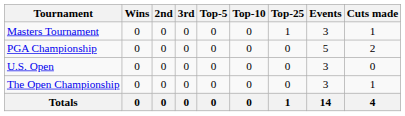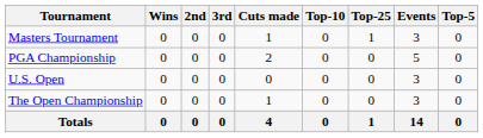 <table class=wikitable style=text-align:center>
 <tr>
 <th>Tournament</th>
 <th>Wins</th>
 <th>2nd</th>
 <th>3rd</th>
-<th>Top-5</th>
+<th>Cuts made</th>
 <th>Top-10</th>
 <th>Top-25</th>
 <th>Events</th>
-<th>Cuts made</th>
+<th>Top-5</th>
 </tr>
 <tr>
 <td align=left><a href='#'>Masters Tournament</a></td>
 <td>0</td>
 <td>0</td>
 <td>0</td>
-<td>0</td>
+<td>1</td>
 <td>0</td>
 <td>1</td>
 <td>3</td>
-<td>1</td>
+<td>0</td>
 </tr>
 <tr>
 <td align=left><a href='#'>PGA Championship</a></td>
 <td>0</td>
 <td>0</td>
 <td>0</td>
-<td>0</td>
+<td>2</td>
 <td>0</td>
 <td>0</td>
 <td>5</td>
-<td>2</td>
+<td>0</td>
 </tr>
 <tr>
 <td align=left><a href='#'>U.S. Open</a></td>
 <td>0</td>
 <td>0</td>
 <td>0</td>
 <td>0</td>
 <td>0</td>
 <td>0</td>
 <td>3</td>
 <td>0</td>
 </tr>
 <tr>
 <td align=left><a href='#'>The Open Championship</a></td>
 <td>0</td>
 <td>0</td>
 <td>0</td>
-<td>0</td>
+<td>1</td>
 <td>0</td>
 <td>0</td>
 <td>3</td>
-<td>1</td>
+<td>0</td>
 </tr>
 <tr>
 <th>Totals</th>
 <th>0</th>
 <th>0</th>
 <th>0</th>
-<th>0</th>
+<th>4</th>
 <th>0</th>
 <th>1</th>
 <th>14</th>
-<th>4</th>
+<th>0</th>
 </tr>
 </table>
